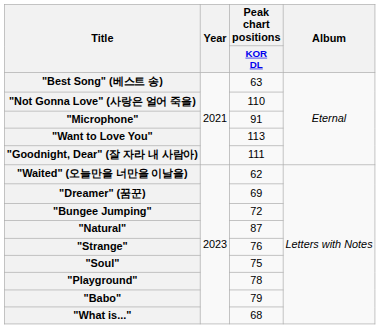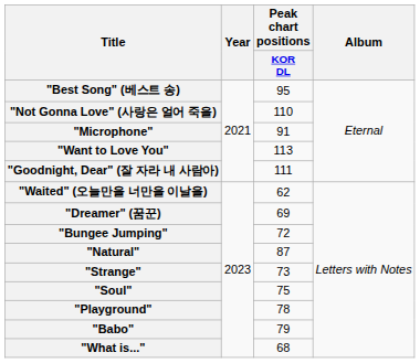 <table class="wikitable plainrowheaders" style="text-align:center">
 <tr>
 <th scope="col" rowspan="2">Title</th>
 <th scope="col" rowspan="2">Year</th>
 <th scope="col">Peak chart positions</th>
 <th scope="col" rowspan="2">Album</th>
 </tr>
 <tr>
 <th scope="col" style="width:3em;font-size:90%"><a href='#'>KOR<br>DL</a><br></th>
 </tr>
 <tr>
 <th scope="row">"Best Song" (베스트 송)</th>
 <td rowspan="5">2021</td>
-<td>63</td>
+<td>95</td>
 <td rowspan="5"><em> Eternal</em></td>
 </tr>
 <tr>
 <th scope="row">"Not Gonna Love" (사랑은 얼어 죽을)</th>
 <td>110</td>
 </tr>
 <tr>
 <th scope="row">"Microphone"</th>
 <td>91</td>
 </tr>
 <tr>
 <th scope="row">"Want to Love You"</th>
 <td>113</td>
 </tr>
 <tr>
 <th scope="row">"Goodnight, Dear" (잘 자라 내 사람아)</th>
 <td>111</td>
 </tr>
 <tr>
 <th scope="row">"Waited" (오늘만을 너만을 이날을)</th>
 <td rowspan="9">2023</td>
 <td>62</td>
 <td rowspan="9"><em>Letters with Notes</em></td>
 </tr>
 <tr>
 <th scope="row">"Dreamer" (꿈꾼)</th>
 <td>69</td>
 </tr>
 <tr>
 <th scope="row">"Bungee Jumping"</th>
 <td>72</td>
 </tr>
 <tr>
 <th scope="row">"Natural"</th>
 <td>87</td>
 </tr>
 <tr>
 <th scope="row">"Strange"</th>
-<td>76</td>
+<td>73</td>
 </tr>
 <tr>
 <th scope="row">"Soul"</th>
 <td>75</td>
 </tr>
 <tr>
 <th scope="row">"Playground"</th>
 <td>78</td>
 </tr>
 <tr>
 <th scope="row">"Babo"</th>
 <td>79</td>
 </tr>
 <tr>
 <th scope="row">"What is..."</th>
 <td>68</td>
 </tr>
 </table>
